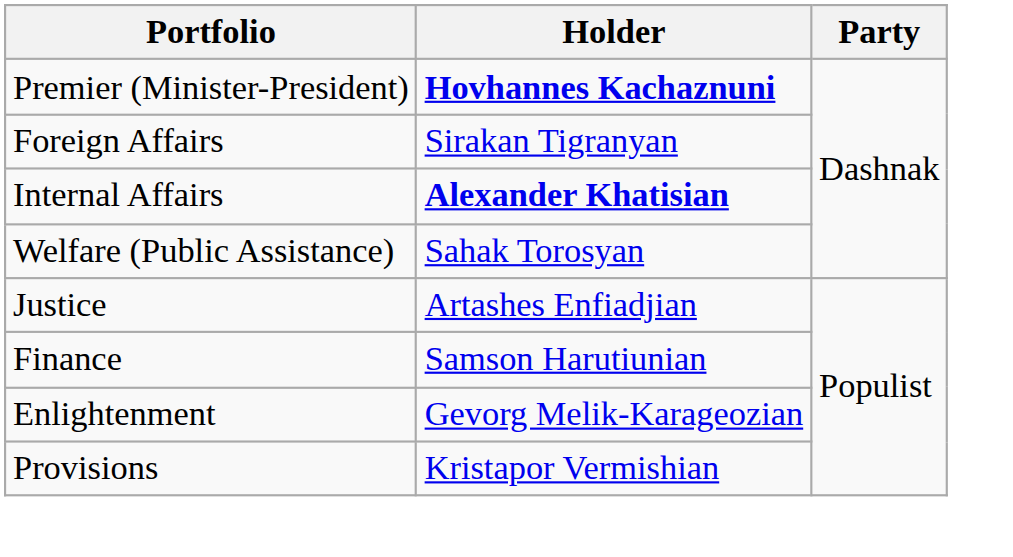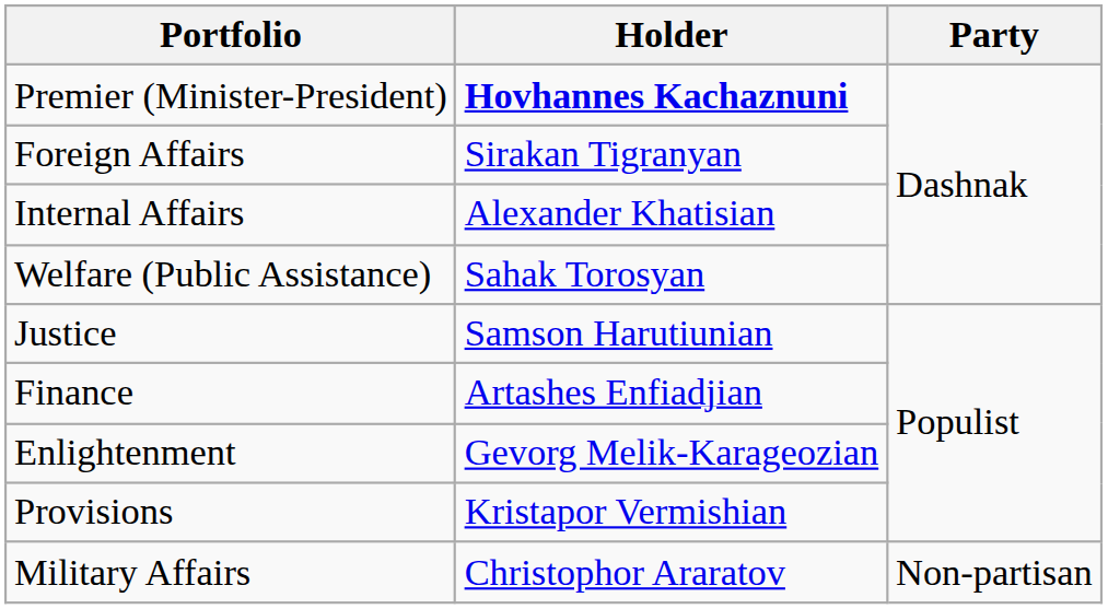 <table class="wikitable">
 <tr>
 <th>Portfolio</th>
 <th>Holder</th>
 <th>Party</th>
 </tr>
 <tr>
 <td>Premier (Minister-President)</td>
 <td><strong><a href='#'>Hovhannes Kachaznuni</a></strong></td>
 <td rowspan="4">Dashnak</td>
 </tr>
 <tr>
 <td>Foreign Affairs</td>
 <td><a href='#'>Sirakan Tigranyan</a></td>
 </tr>
 <tr>
 <td>Internal Affairs</td>
-<td><strong><a href='#'>Alexander Khatisian</a></strong></td>
+<td><a href='#'>Alexander Khatisian</a></td>
 </tr>
 <tr>
 <td>Welfare (Public Assistance)</td>
 <td><a href='#'>Sahak Torosyan</a></td>
 </tr>
 <tr>
 <td>Justice</td>
-<td><a href='#'>Artashes Enfiadjian</a></td>
+<td><a href='#'>Samson Harutiunian</a></td>
 <td rowspan="4">Populist</td>
 </tr>
 <tr>
 <td>Finance</td>
-<td><a href='#'>Samson Harutiunian</a></td>
+<td><a href='#'>Artashes Enfiadjian</a></td>
 </tr>
 <tr>
 <td>Enlightenment</td>
 <td><a href='#'>Gevorg Melik-Karageozian</a></td>
 </tr>
 <tr>
 <td>Provisions</td>
 <td><a href='#'>Kristapor Vermishian</a></td>
 </tr>
+<tr>
+<td>Military Affairs</td>
+<td><a href='#'>Christophor Araratov</a></td>
+<td>Non-partisan</td>
+</tr>
 </table>
